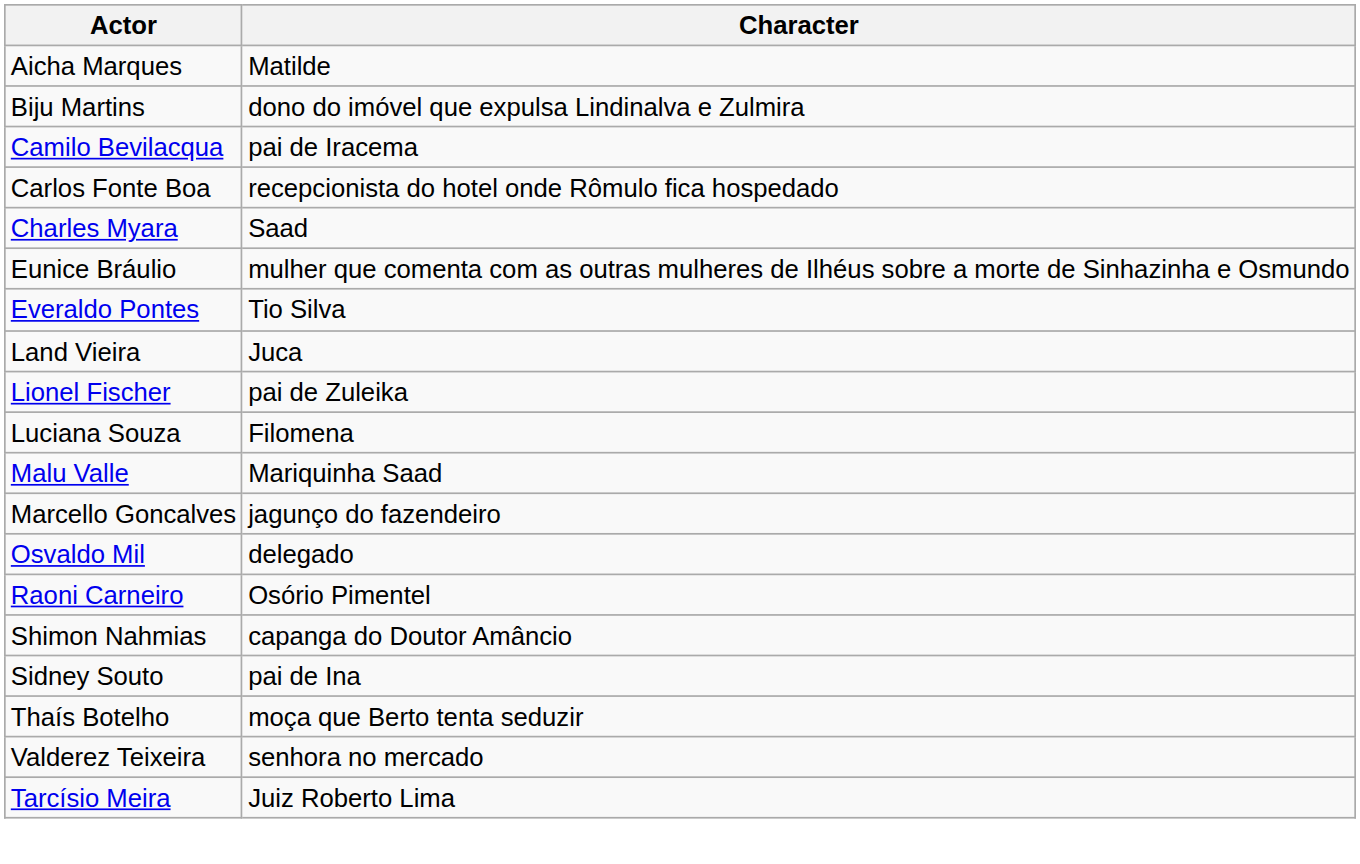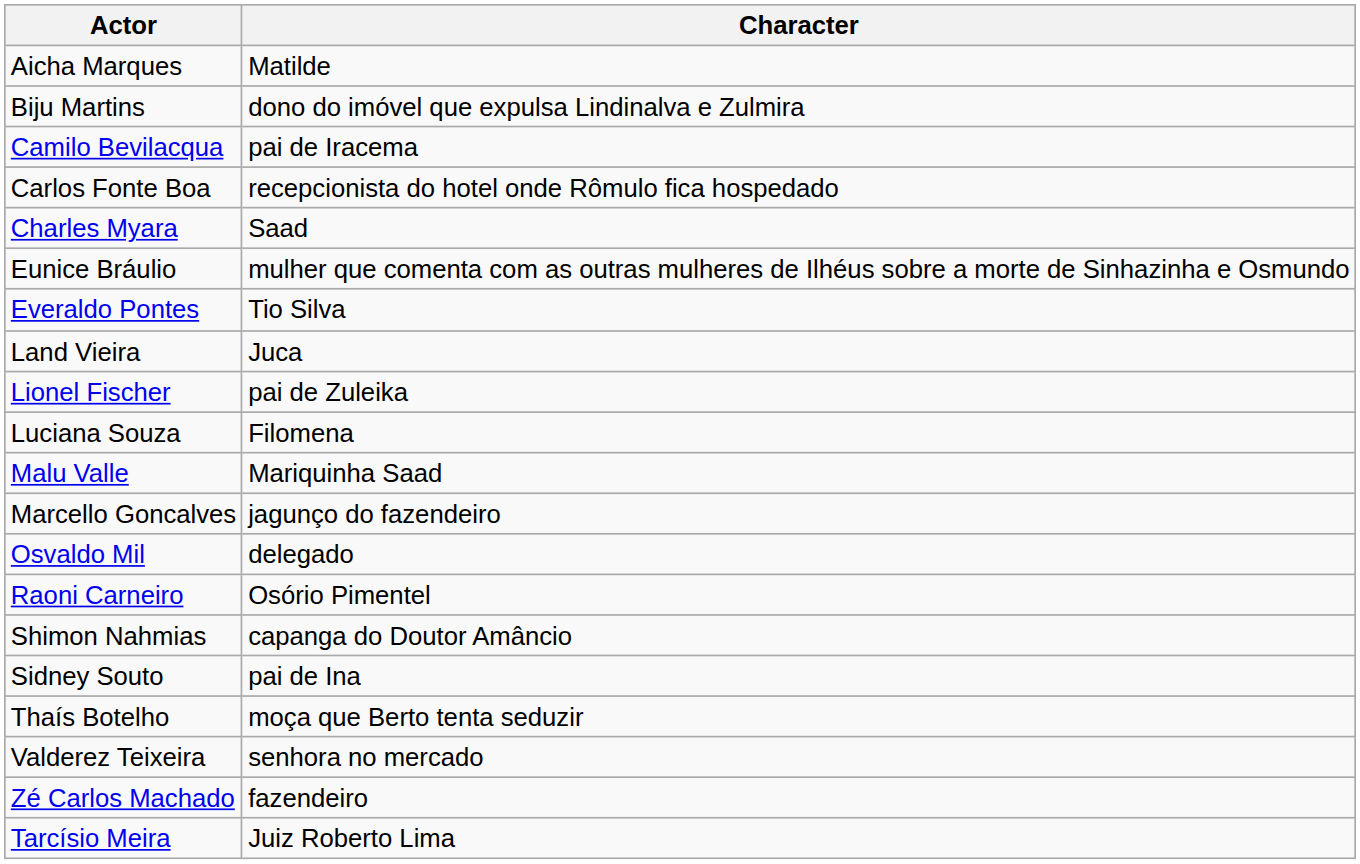 <table class="wikitable" style="font-size:95%;">
 <tr>
 <th>Actor</th>
 <th>Character</th>
 </tr>
 <tr>
 <td>Aicha Marques</td>
 <td>Matilde</td>
 </tr>
 <tr>
 <td>Biju Martins</td>
 <td>dono do imóvel que expulsa Lindinalva e Zulmira</td>
 </tr>
 <tr>
 <td><a href='#'>Camilo Bevilacqua</a></td>
 <td>pai de Iracema</td>
 </tr>
 <tr>
 <td>Carlos Fonte Boa</td>
 <td>recepcionista do hotel onde Rômulo fica hospedado</td>
 </tr>
 <tr>
 <td><a href='#'>Charles Myara</a></td>
 <td>Saad</td>
 </tr>
 <tr>
 <td>Eunice Bráulio</td>
 <td>mulher que comenta com as outras mulheres de Ilhéus sobre a morte de Sinhazinha e Osmundo</td>
 </tr>
 <tr>
 <td><a href='#'>Everaldo Pontes</a></td>
 <td>Tio Silva</td>
 </tr>
 <tr>
 <td>Land Vieira</td>
 <td>Juca</td>
 </tr>
 <tr>
 <td><a href='#'>Lionel Fischer</a></td>
 <td>pai de Zuleika</td>
 </tr>
 <tr>
 <td>Luciana Souza</td>
 <td>Filomena</td>
 </tr>
 <tr>
 <td><a href='#'>Malu Valle</a></td>
 <td>Mariquinha Saad</td>
 </tr>
 <tr>
 <td>Marcello Goncalves</td>
 <td>jagunço do fazendeiro</td>
 </tr>
 <tr>
 <td><a href='#'>Osvaldo Mil</a></td>
 <td>delegado</td>
 </tr>
 <tr>
 <td><a href='#'>Raoni Carneiro</a></td>
 <td>Osório Pimentel</td>
 </tr>
 <tr>
 <td>Shimon Nahmias</td>
 <td>capanga do Doutor Amâncio</td>
 </tr>
 <tr>
 <td>Sidney Souto</td>
 <td>pai de Ina</td>
 </tr>
 <tr>
 <td>Thaís Botelho</td>
 <td>moça que Berto tenta seduzir</td>
 </tr>
 <tr>
 <td>Valderez Teixeira</td>
 <td>senhora no mercado</td>
 </tr>
 <tr>
+<td><a href='#'>Zé Carlos Machado</a></td>
+<td>fazendeiro</td>
+</tr>
+<tr>
 <td><a href='#'>Tarcísio Meira</a></td>
 <td>Juiz Roberto Lima</td>
 </tr>
 </table>
